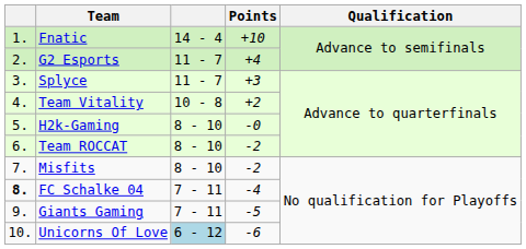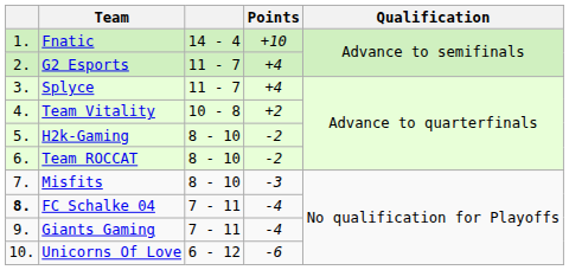 <table class="wikitable sortable" style="text-align:center">
 <tr>
 <th></th>
 <th>Team</th>
 <th></th>
 <th>Points</th>
 <th>Qualification</th>
 </tr>
 <tr bgcolor="#D0F0C0">
 <td>1.</td>
 <td style="text-align:left;"> <a href='#'>Fnatic</a></td>
 <td>14 - 4</td>
 <td><em>+10</em></td>
 <td rowspan="2">Advance to semifinals</td>
 </tr>
 <tr bgcolor="#D0F0C0">
 <td>2.</td>
 <td style="text-align:left;"> <a href='#'>G2 Esports</a></td>
 <td>11 - 7</td>
 <td><em>+4</em></td>
 </tr>
 <tr bgcolor="#E8FFD8">
 <td>3.</td>
 <td style="text-align:left;"> <a href='#'>Splyce</a></td>
 <td>11 - 7</td>
-<td><em> +3</em></td>
+<td><em> +4</em></td>
 <td rowspan="4">Advance to quarterfinals</td>
 </tr>
 <tr bgcolor="#E8FFD8">
 <td>4.</td>
 <td style="text-align:left;"> <a href='#'>Team Vitality</a></td>
 <td>10 - 8</td>
 <td><em>+2</em></td>
 </tr>
 <tr bgcolor="#E8FFD8">
 <td>5.</td>
 <td style="text-align:left;"> <a href='#'>H2k-Gaming</a></td>
 <td>8 - 10</td>
-<td><em>-0</em></td>
+<td><em>-2</em></td>
 </tr>
 <tr bgcolor="#E8FFD8">
 <td>6.</td>
 <td style="text-align:left;"> <a href='#'>Team ROCCAT</a></td>
 <td>8 - 10</td>
 <td><em>-2</em></td>
 </tr>
 <tr>
 <td>7.</td>
 <td style="text-align:left;"> <a href='#'>Misfits</a></td>
 <td>8 - 10</td>
-<td><em>-2</em></td>
+<td><em>-3</em></td>
 <td rowspan="4">No qualification for Playoffs</td>
 </tr>
 <tr>
 <td><strong>8.</strong></td>
 <td style="text-align:left;"> <a href='#'>FC Schalke 04</a></td>
 <td>7 - 11</td>
 <td><em>-4</em></td>
 </tr>
 <tr 00>
 <td>9.</td>
 <td style="text-align:left;"> <a href='#'>Giants Gaming</a></td>
 <td>7 - 11</td>
-<td><em> -5</em></td>
+<td><em> -4</em></td>
 </tr>
 <tr>
 <td>10.</td>
 <td style="text-align:left;"> <a href='#'>Unicorns Of Love</a></td>
-<td style="background: lightblue;">6 - 12</td>
+<td>6 - 12</td>
 <td><em> -6</em></td>
 </tr>
 </table>
